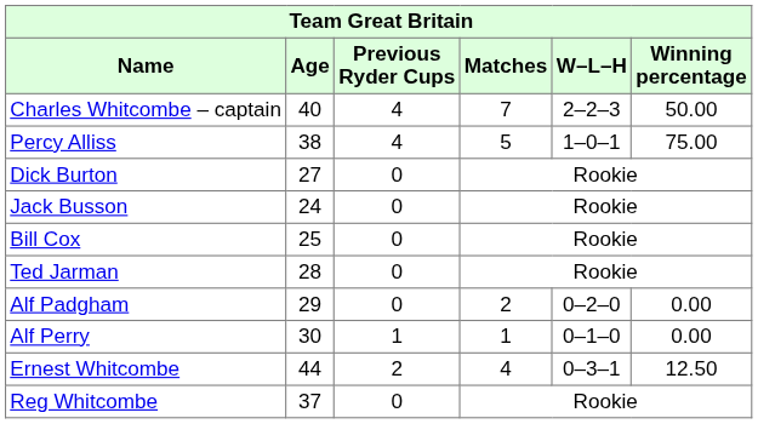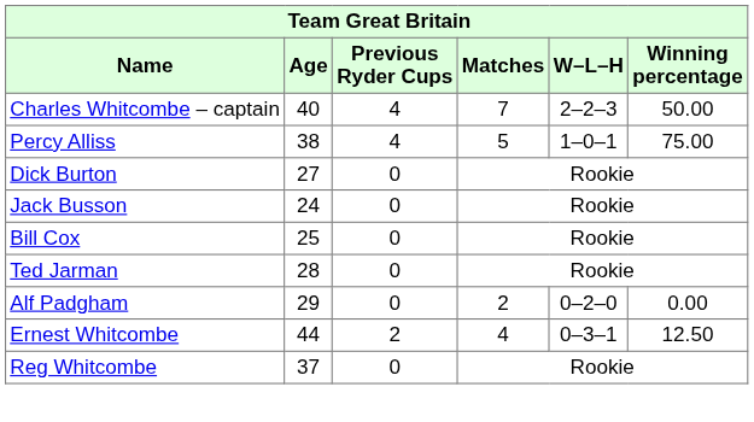 <table border="1" cellpadding="3" style="border-collapse: collapse;text-align:center">
 <tr style="background:#dfd;">
 <td colspan="6"> <strong>Team Great Britain</strong></td>
 </tr>
 <tr style="background:#dfd;">
 <th>Name</th>
 <th>Age</th>
 <th>Previous<br>Ryder Cups</th>
 <th>Matches</th>
 <th>W–L–H</th>
 <th>Winning<br>percentage</th>
 </tr>
 <tr>
 <td align=left> <a href='#'>Charles Whitcombe</a> – captain</td>
 <td>40</td>
 <td>4</td>
 <td>7</td>
 <td>2–2–3</td>
 <td>50.00</td>
 </tr>
 <tr>
 <td align=left> <a href='#'>Percy Alliss</a></td>
 <td>38</td>
 <td>4</td>
 <td>5</td>
 <td>1–0–1</td>
 <td>75.00</td>
 </tr>
 <tr>
 <td align=left> <a href='#'>Dick Burton</a></td>
 <td>27</td>
 <td>0</td>
 <td colspan="3">Rookie</td>
 </tr>
 <tr>
 <td align=left> <a href='#'>Jack Busson</a></td>
 <td>24</td>
 <td>0</td>
 <td colspan="3">Rookie</td>
 </tr>
 <tr>
 <td align=left> <a href='#'>Bill Cox</a></td>
 <td>25</td>
 <td>0</td>
 <td colspan="3">Rookie</td>
 </tr>
 <tr>
 <td align=left> <a href='#'>Ted Jarman</a></td>
 <td>28</td>
 <td>0</td>
 <td colspan="3">Rookie</td>
 </tr>
 <tr>
 <td align=left> <a href='#'>Alf Padgham</a></td>
 <td>29</td>
 <td>0</td>
 <td>2</td>
 <td>0–2–0</td>
 <td>0.00</td>
 </tr>
 <tr>
-<td align=left> <a href='#'>Alf Perry</a></td>
-<td>30</td>
-<td>1</td>
-<td>1</td>
-<td>0–1–0</td>
-<td>0.00</td>
-</tr>
-<tr>
 <td align=left> <a href='#'>Ernest Whitcombe</a></td>
 <td>44</td>
 <td>2</td>
 <td>4</td>
 <td>0–3–1</td>
 <td>12.50</td>
 </tr>
 <tr>
 <td align=left> <a href='#'>Reg Whitcombe</a></td>
 <td>37</td>
 <td>0</td>
 <td colspan="3">Rookie</td>
 </tr>
 </table>
